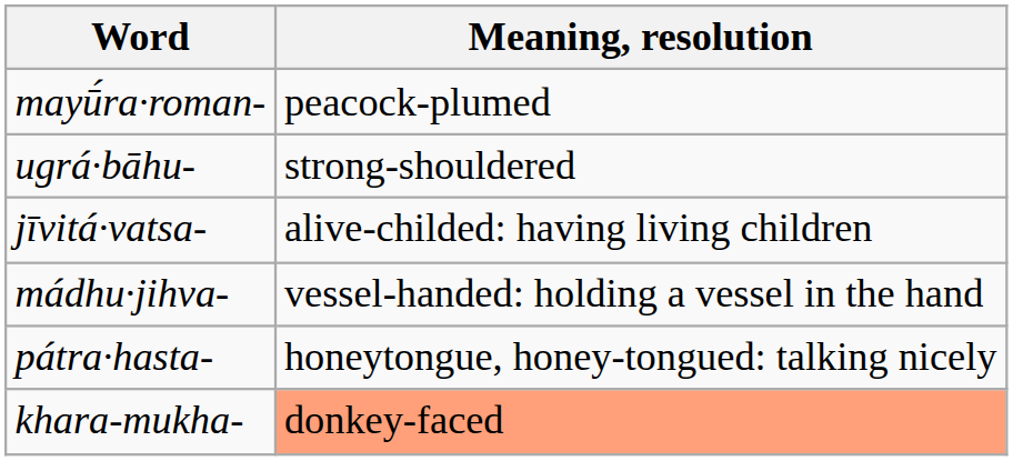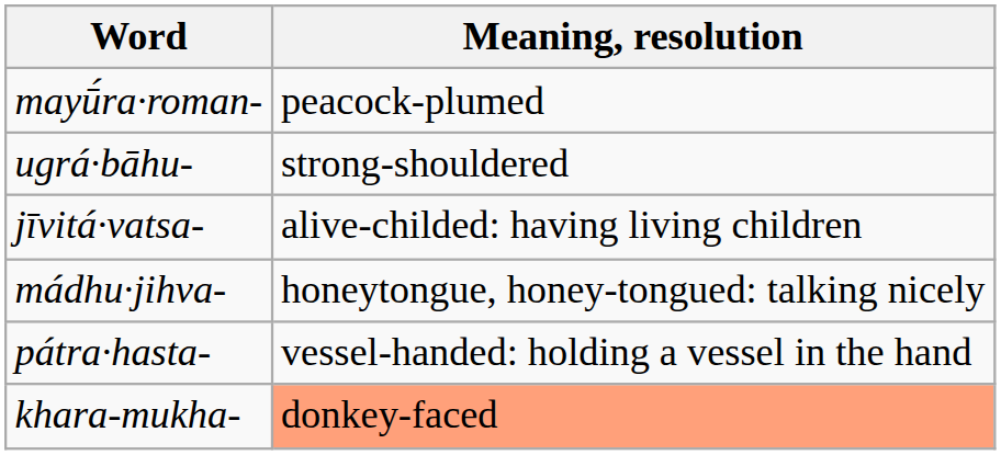 <table class="wikitable">
 <tr>
 <th>Word</th>
 <th>Meaning, resolution</th>
 </tr>
 <tr>
 <td><em>mayū́ra·roman-</em></td>
 <td>peacock-plumed</td>
 </tr>
 <tr>
 <td><em>ugrá·bāhu-</em></td>
 <td>strong-shouldered</td>
 </tr>
 <tr>
 <td><em>jīvitá·vatsa-</em></td>
 <td>alive-childed: having living children</td>
 </tr>
 <tr>
 <td><em>mádhu·jihva-</em></td>
-<td>vessel-handed: holding a vessel in the hand</td>
+<td>honeytongue, honey-tongued: talking nicely</td>
 </tr>
 <tr>
 <td><em>pátra·hasta-</em></td>
-<td>honeytongue, honey-tongued: talking nicely</td>
+<td>vessel-handed: holding a vessel in the hand</td>
 </tr>
 <tr>
 <td><em>khara-mukha-</em></td>
 <td style="background: lightsalmon;">donkey-faced</td>
 </tr>
 </table>
